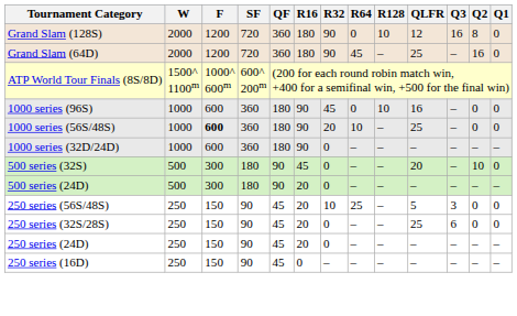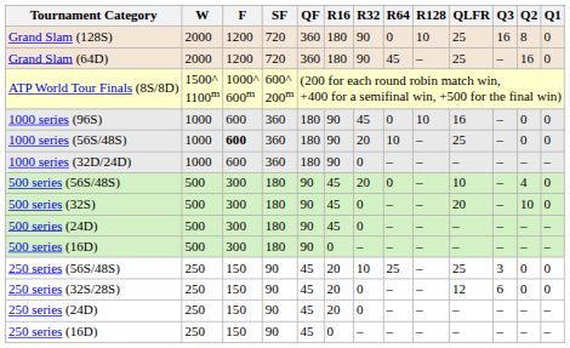 <table class="wikitable">
 <tr style="background:#c7dcf6;">
 <th>Tournament Category</th>
 <th>W</th>
 <th>F</th>
 <th>SF</th>
 <th>QF</th>
 <th>R16</th>
 <th>R32</th>
 <th>R64</th>
 <th>R128</th>
 <th>QLFR</th>
 <th>Q3</th>
 <th>Q2</th>
 <th>Q1</th>
 </tr>
 <tr style="background:#F3E6D7;">
 <td><a href='#'>Grand Slam</a> (128S)</td>
 <td>2000</td>
 <td>1200</td>
 <td>720</td>
 <td>360</td>
 <td>180</td>
 <td>90</td>
 <td>0</td>
 <td>10</td>
-<td>12</td>
+<td>25</td>
 <td>16</td>
 <td>8</td>
 <td>0</td>
 </tr>
 <tr style="background:#F3E6D7;">
 <td><a href='#'>Grand Slam</a> (64D)</td>
 <td>2000</td>
 <td>1200</td>
 <td>720</td>
 <td>360</td>
 <td>180</td>
 <td>90</td>
 <td>45</td>
 <td>–</td>
 <td>25</td>
 <td>–</td>
 <td>16</td>
 <td>0</td>
 </tr>
 <tr style="background:#ffc;">
 <td><a href='#'>ATP World Tour Finals</a> (8S/8D)</td>
 <td>1500^<br>1100<sup>m</sup></td>
 <td>1000^<br>600<sup>m</sup></td>
 <td>600^<br>200<sup>m</sup></td>
 <td colspan="9">(200 for each round robin match win, <br> +400 for a semifinal win, +500 for the final win)</td>
 </tr>
 <tr style="background:#E9E9E9;">
 <td><a href='#'>1000 series</a> (96S)</td>
 <td>1000</td>
 <td>600</td>
 <td>360</td>
 <td>180</td>
 <td>90</td>
 <td>45</td>
 <td>0</td>
 <td>10</td>
 <td>16</td>
 <td>–</td>
 <td>0</td>
 <td>0</td>
 </tr>
 <tr style="background:#E9E9E9;">
 <td><a href='#'>1000 series</a> (56S/48S)</td>
 <td>1000</td>
 <td><strong>600</strong></td>
 <td>360</td>
 <td>180</td>
 <td>90</td>
 <td>20</td>
 <td>10</td>
 <td>–</td>
 <td>25</td>
 <td>–</td>
 <td>0</td>
 <td>0</td>
 </tr>
 <tr style="background:#E9E9E9;">
 <td><a href='#'>1000 series</a> (32D/24D)</td>
 <td>1000</td>
 <td>600</td>
 <td>360</td>
 <td>180</td>
 <td>90</td>
 <td>0</td>
 <td>–</td>
 <td>–</td>
 <td>–</td>
 <td>–</td>
 <td>–</td>
 <td>–</td>
 </tr>
 <tr style="background:#D4F1C5;">
+<td><a href='#'>500 series</a> (56S/48S)</td>
+<td>500</td>
+<td>300</td>
+<td>180</td>
+<td>90</td>
+<td>45</td>
+<td>20</td>
+<td>0</td>
+<td>–</td>
+<td>10</td>
+<td>–</td>
+<td>4</td>
+<td>0</td>
+</tr>
+<tr style="background:#D4F1C5;">
 <td><a href='#'>500 series</a> (32S)</td>
 <td>500</td>
 <td>300</td>
 <td>180</td>
 <td>90</td>
 <td>45</td>
 <td>0</td>
 <td>–</td>
 <td>–</td>
 <td>20</td>
 <td>–</td>
 <td>10</td>
 <td>0</td>
 </tr>
 <tr style="background:#D4F1C5;">
 <td><a href='#'>500 series</a> (24D)</td>
 <td>500</td>
 <td>300</td>
 <td>180</td>
 <td>90</td>
-<td>20</td>
+<td>45</td>
 <td>0</td>
+<td>–</td>
+<td>–</td>
+<td>–</td>
+<td>–</td>
+<td>–</td>
+<td>–</td>
+</tr>
+<tr style="background:#D4F1C5;">
+<td><a href='#'>500 series</a> (16D)</td>
+<td>500</td>
+<td>300</td>
+<td>180</td>
+<td>90</td>
+<td>0</td>
+<td>–</td>
 <td>–</td>
 <td>–</td>
 <td>–</td>
 <td>–</td>
 <td>–</td>
 <td>–</td>
 </tr>
 <tr style="background:#fff;">
 <td><a href='#'>250 series</a> (56S/48S)</td>
 <td>250</td>
 <td>150</td>
 <td>90</td>
 <td>45</td>
 <td>20</td>
 <td>10</td>
 <td>25</td>
 <td>–</td>
-<td>5</td>
+<td>25</td>
 <td>3</td>
 <td>0</td>
 <td>0</td>
 </tr>
 <tr style="background:#fff;">
 <td><a href='#'>250 series</a> (32S/28S)</td>
 <td>250</td>
 <td>150</td>
 <td>90</td>
 <td>45</td>
 <td>20</td>
 <td>0</td>
 <td>–</td>
 <td>–</td>
-<td>25</td>
+<td>12</td>
 <td>6</td>
 <td>0</td>
 <td>0</td>
 </tr>
 <tr style="background:#fff;">
 <td><a href='#'>250 series</a> (24D)</td>
 <td>250</td>
 <td>150</td>
 <td>90</td>
 <td>45</td>
 <td>20</td>
 <td>0</td>
 <td>–</td>
 <td>–</td>
 <td>–</td>
 <td>–</td>
 <td>–</td>
 <td>–</td>
 </tr>
 <tr style="background:#fff;">
 <td><a href='#'>250 series</a> (16D)</td>
 <td>250</td>
 <td>150</td>
 <td>90</td>
 <td>45</td>
 <td>0</td>
 <td>–</td>
 <td>–</td>
 <td>–</td>
 <td>–</td>
 <td>–</td>
 <td>–</td>
 <td>–</td>
 </tr>
 </table>
